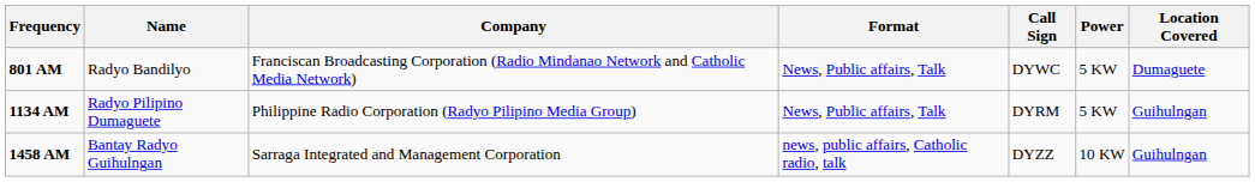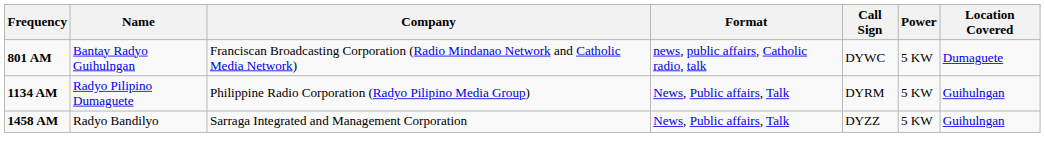 <table class="sortable wikitable" style="width:100%">
 <tr>
 <th>Frequency</th>
 <th>Name</th>
 <th>Company</th>
 <th>Format</th>
 <th>Call Sign</th>
 <th>Power</th>
 <th>Location Covered</th>
 </tr>
 <tr>
 <td><strong>801 AM</strong></td>
-<td>Radyo Bandilyo</td>
+<td><a href='#'>Bantay Radyo Guihulngan</a></td>
 <td>Franciscan Broadcasting Corporation (<a href='#'>Radio Mindanao Network</a> and <a href='#'>Catholic Media Network</a>)</td>
-<td><a href='#'>News</a>, <a href='#'>Public affairs</a>, <a href='#'>Talk</a></td>
+<td><a href='#'>news</a>, <a href='#'>public affairs</a>, <a href='#'>Catholic radio</a>, <a href='#'>talk</a></td>
 <td>DYWC</td>
 <td>5 KW</td>
 <td><a href='#'>Dumaguete</a></td>
 </tr>
 <tr>
 <td><strong>1134 AM</strong></td>
 <td><a href='#'>Radyo Pilipino Dumaguete</a></td>
 <td>Philippine Radio Corporation (<a href='#'>Radyo Pilipino Media Group</a>)</td>
 <td><a href='#'>News</a>, <a href='#'>Public affairs</a>, <a href='#'>Talk</a></td>
 <td>DYRM</td>
 <td>5 KW</td>
 <td><a href='#'>Guihulngan</a></td>
 </tr>
 <tr>
 <td><strong>1458 AM</strong></td>
-<td><a href='#'>Bantay Radyo Guihulngan</a></td>
+<td>Radyo Bandilyo</td>
 <td>Sarraga Integrated and Management Corporation</td>
-<td><a href='#'>news</a>, <a href='#'>public affairs</a>, <a href='#'>Catholic radio</a>, <a href='#'>talk</a></td>
+<td><a href='#'>News</a>, <a href='#'>Public affairs</a>, <a href='#'>Talk</a></td>
 <td>DYZZ</td>
-<td>10 KW</td>
+<td>5 KW</td>
 <td><a href='#'>Guihulngan</a></td>
 </tr>
 </table>
